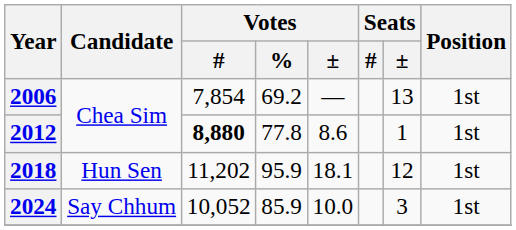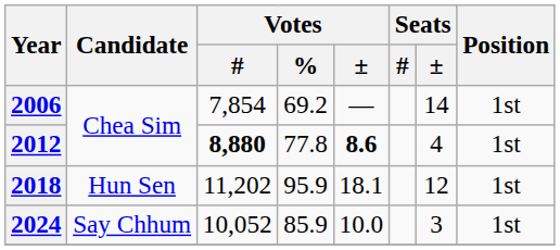 <table class=wikitable style=text-align:center>
 <tr>
 <th rowspan="2">Year</th>
 <th rowspan="2">Candidate</th>
 <th colspan="3">Votes</th>
 <th colspan="2">Seats</th>
 <th rowspan="2">Position</th>
 </tr>
 <tr>
 <th>#</th>
 <th>%</th>
 <th>±</th>
 <th>#</th>
 <th>±</th>
 </tr>
 <tr>
 <th><a href='#'>2006</a></th>
 <td rowspan="2"><a href='#'>Chea Sim</a></td>
 <td>7,854</td>
 <td>69.2</td>
 <td>—</td>
 <td></td>
-<td> 13</td>
+<td> 14</td>
 <td> 1st</td>
 </tr>
 <tr>
 <th><a href='#'>2012</a></th>
 <td><strong>8,880</strong></td>
 <td>77.8</td>
-<td> 8.6</td>
+<td><strong> 8.6</strong></td>
 <td></td>
-<td> 1</td>
+<td> 4</td>
 <td> 1st</td>
 </tr>
 <tr>
 <th><a href='#'>2018</a></th>
 <td><a href='#'>Hun Sen</a></td>
 <td>11,202</td>
 <td>95.9</td>
 <td> 18.1</td>
 <td></td>
 <td> 12</td>
 <td> 1st</td>
 </tr>
 <tr>
 <th><a href='#'>2024</a></th>
 <td><a href='#'>Say Chhum</a></td>
 <td>10,052</td>
 <td>85.9</td>
 <td> 10.0</td>
 <td></td>
 <td> 3</td>
 <td> 1st</td>
 </tr>
 <tr>
 </tr>
 </table>
